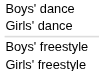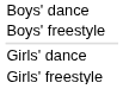 <table>
 <tr>
 <td>Boys' dance</td>
 <td></td>
 <td></td>
 <td></td>
 </tr>
 <tr>
-<td>Girls' dance</td>
+<td nowrap>Boys' freestyle</td>
+<td nowrap></td>
 <td></td>
 <td nowrap></td>
-<td></td>
 </tr>
 <tr bgcolor=#dddddd>
 <td colspan=4></td>
 </tr>
 <tr>
-<td nowrap>Boys' freestyle</td>
+<td>Girls' dance</td>
+<td></td>
 <td nowrap></td>
 <td></td>
-<td nowrap></td>
 </tr>
 <tr>
 <td>Girls' freestyle</td>
 <td></td>
 <td></td>
 <td></td>
 </tr>
 </table>
